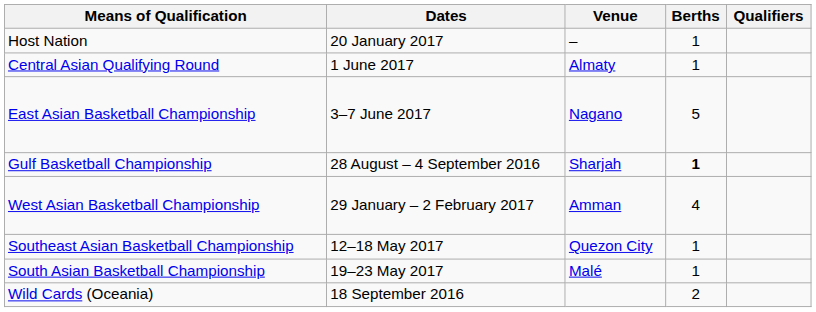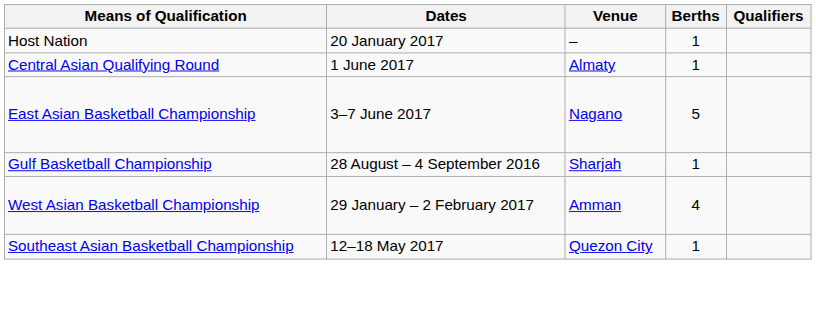 <table class="wikitable" width=850>
 <tr>
 <th>Means of Qualification</th>
 <th>Dates</th>
 <th>Venue</th>
 <th>Berths</th>
 <th>Qualifiers</th>
 </tr>
 <tr>
 <td>Host Nation</td>
 <td>20 January 2017</td>
 <td>–</td>
 <td align="center">1</td>
 <td></td>
 </tr>
 <tr>
 <td><a href='#'>Central Asian Qualifying Round</a></td>
 <td>1 June 2017</td>
 <td> <a href='#'>Almaty</a></td>
 <td align="center">1</td>
 <td></td>
 </tr>
 <tr>
 <td><a href='#'>East Asian Basketball Championship</a></td>
 <td>3–7 June 2017</td>
 <td> <a href='#'>Nagano</a></td>
 <td align="center">5</td>
 <td><br><br><br><br></td>
 </tr>
 <tr>
 <td><a href='#'>Gulf Basketball Championship</a></td>
 <td>28 August – 4 September 2016</td>
 <td> <a href='#'>Sharjah</a></td>
-<td align="center"><strong>1</strong></td>
+<td align="center">1</td>
 <td></td>
 </tr>
 <tr>
 <td><a href='#'>West Asian Basketball Championship</a></td>
 <td>29 January – 2 February 2017</td>
 <td> <a href='#'>Amman</a></td>
 <td align=center>4</td>
 <td><br><br><br></td>
 </tr>
 <tr>
 <td><a href='#'>Southeast Asian Basketball Championship</a></td>
 <td>12–18 May 2017</td>
 <td> <a href='#'>Quezon City</a></td>
 <td align=center>1</td>
 <td></td>
 </tr>
-<tr>
-<td><a href='#'>South Asian Basketball Championship</a></td>
-<td>19–23 May 2017</td>
-<td> <a href='#'>Malé</a></td>
-<td align="center">1</td>
-<td></td>
-</tr>
-<tr>
-<td><a href='#'>Wild Cards</a> (Oceania)</td>
-<td>18 September 2016</td>
-<td></td>
-<td align="center">2</td>
-<td><br></td>
-</tr>
 </table>
